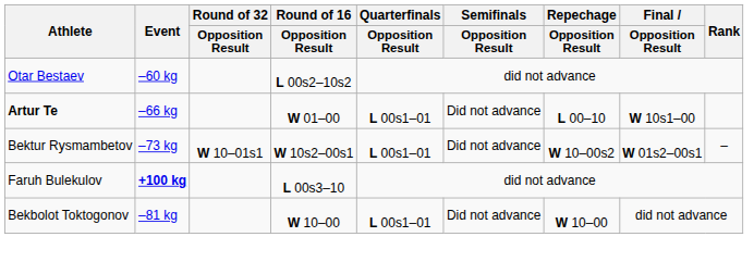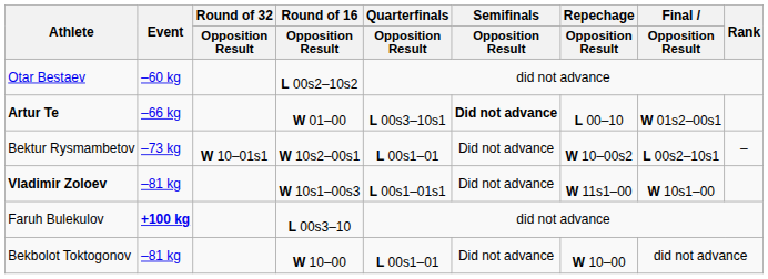 <table class=wikitable style=font-size:90%;text-align:center>
 <tr>
 <th rowspan="2">Athlete</th>
 <th rowspan="2">Event</th>
 <th>Round of 32</th>
 <th>Round of 16</th>
 <th>Quarterfinals</th>
 <th>Semifinals</th>
 <th>Repechage</th>
 <th>Final / </th>
 <th rowspan=2>Rank</th>
 </tr>
 <tr style="font-size:95%">
 <th>Opposition<br>Result</th>
 <th>Opposition<br>Result</th>
 <th>Opposition<br>Result</th>
 <th>Opposition<br>Result</th>
 <th>Opposition<br>Result</th>
 <th>Opposition<br>Result</th>
 </tr>
 <tr>
 <td align=left><a href='#'>Otar Bestaev</a></td>
 <td align=left><a href='#'>–60 kg</a></td>
 <td></td>
 <td><br><strong>L</strong> 00s2–10s2</td>
 <td colspan=5>did not advance</td>
 </tr>
 <tr>
 <td align=left><strong>Artur Te</strong></td>
 <td align=left><a href='#'>–66 kg</a></td>
 <td></td>
 <td><br><strong>W</strong> 01–00</td>
-<td><br><strong>L</strong> 00s1–01</td>
-<td>Did not advance</td>
+<td><br><strong>L</strong> 00s3–10s1</td>
+<td><strong>Did not advance</strong></td>
 <td><br><strong>L</strong> 00–10</td>
-<td><br><strong>W</strong> 10s1–00</td>
+<td><br><strong>W</strong> 01s2–00s1</td>
 <td></td>
 </tr>
 <tr>
 <td align=left>Bektur Rysmambetov</td>
 <td align=left><a href='#'>–73 kg</a></td>
 <td><br><strong>W</strong> 10–01s1</td>
 <td><br><strong>W</strong> 10s2–00s1</td>
 <td><br><strong>L</strong> 00s1–01</td>
 <td>Did not advance</td>
 <td><br><strong>W</strong> 10–00s2</td>
-<td><br><strong>W</strong> 01s2–00s1</td>
+<td><br><strong>L</strong> 00s2–10s1</td>
 <td>–</td>
+</tr>
+<tr>
+<td align=left><strong>Vladimir Zoloev</strong></td>
+<td align=left><a href='#'>–81 kg</a></td>
+<td></td>
+<td><br><strong>W</strong> 10s1–00s3</td>
+<td><br><strong>L</strong> 00s1–01s1</td>
+<td>Did not advance</td>
+<td><br><strong>W</strong> 11s1–00</td>
+<td><br><strong>W</strong> 10s1–00</td>
+<td></td>
 </tr>
 <tr>
 <td align=left>Faruh Bulekulov</td>
 <td align=left><strong><a href='#'>+100 kg</a></strong></td>
 <td></td>
 <td><br><strong>L</strong> 00s3–10</td>
 <td colspan=5>did not advance</td>
 </tr>
 <tr>
 <td align=left>Bekbolot Toktogonov</td>
 <td align=left><a href='#'>–81 kg</a></td>
 <td></td>
 <td><br><strong>W</strong> 10–00</td>
 <td><br><strong>L</strong> 00s1–01</td>
 <td>Did not advance</td>
 <td><br><strong>W</strong> 10–00</td>
 <td colspan=2>did not advance</td>
 </tr>
 </table>
